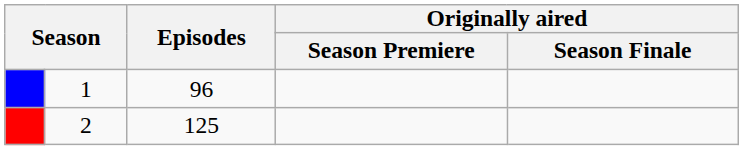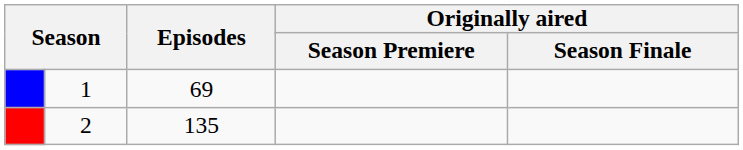 <table class="wikitable" width="500px">
 <tr>
 <th style="padding:0 8px;" rowspan="2" colspan="2">Season</th>
 <th style="padding:0 8px;" rowspan="2">Episodes</th>
 <th style="padding:0 8px;" colspan="2">Originally aired</th>
 </tr>
 <tr>
 <th width="150px">Season Premiere</th>
 <th width="150px">Season Finale</th>
 </tr>
 <tr>
 <td style="background:blue; text-align:center;"></td>
 <td style="text-align:center;">1</td>
-<td style="text-align:center;">96</td>
+<td style="text-align:center;">69</td>
 <td style="text-align:center;"></td>
 <td style="text-align:center;"></td>
 </tr>
 <tr>
 <td style="background:red; text-align:center;"></td>
 <td style="text-align:center;">2</td>
-<td style="text-align:center;">125</td>
+<td style="text-align:center;">135</td>
 <td style="text-align:center;"></td>
 <td style="text-align:center;"></td>
 </tr>
 </table>
